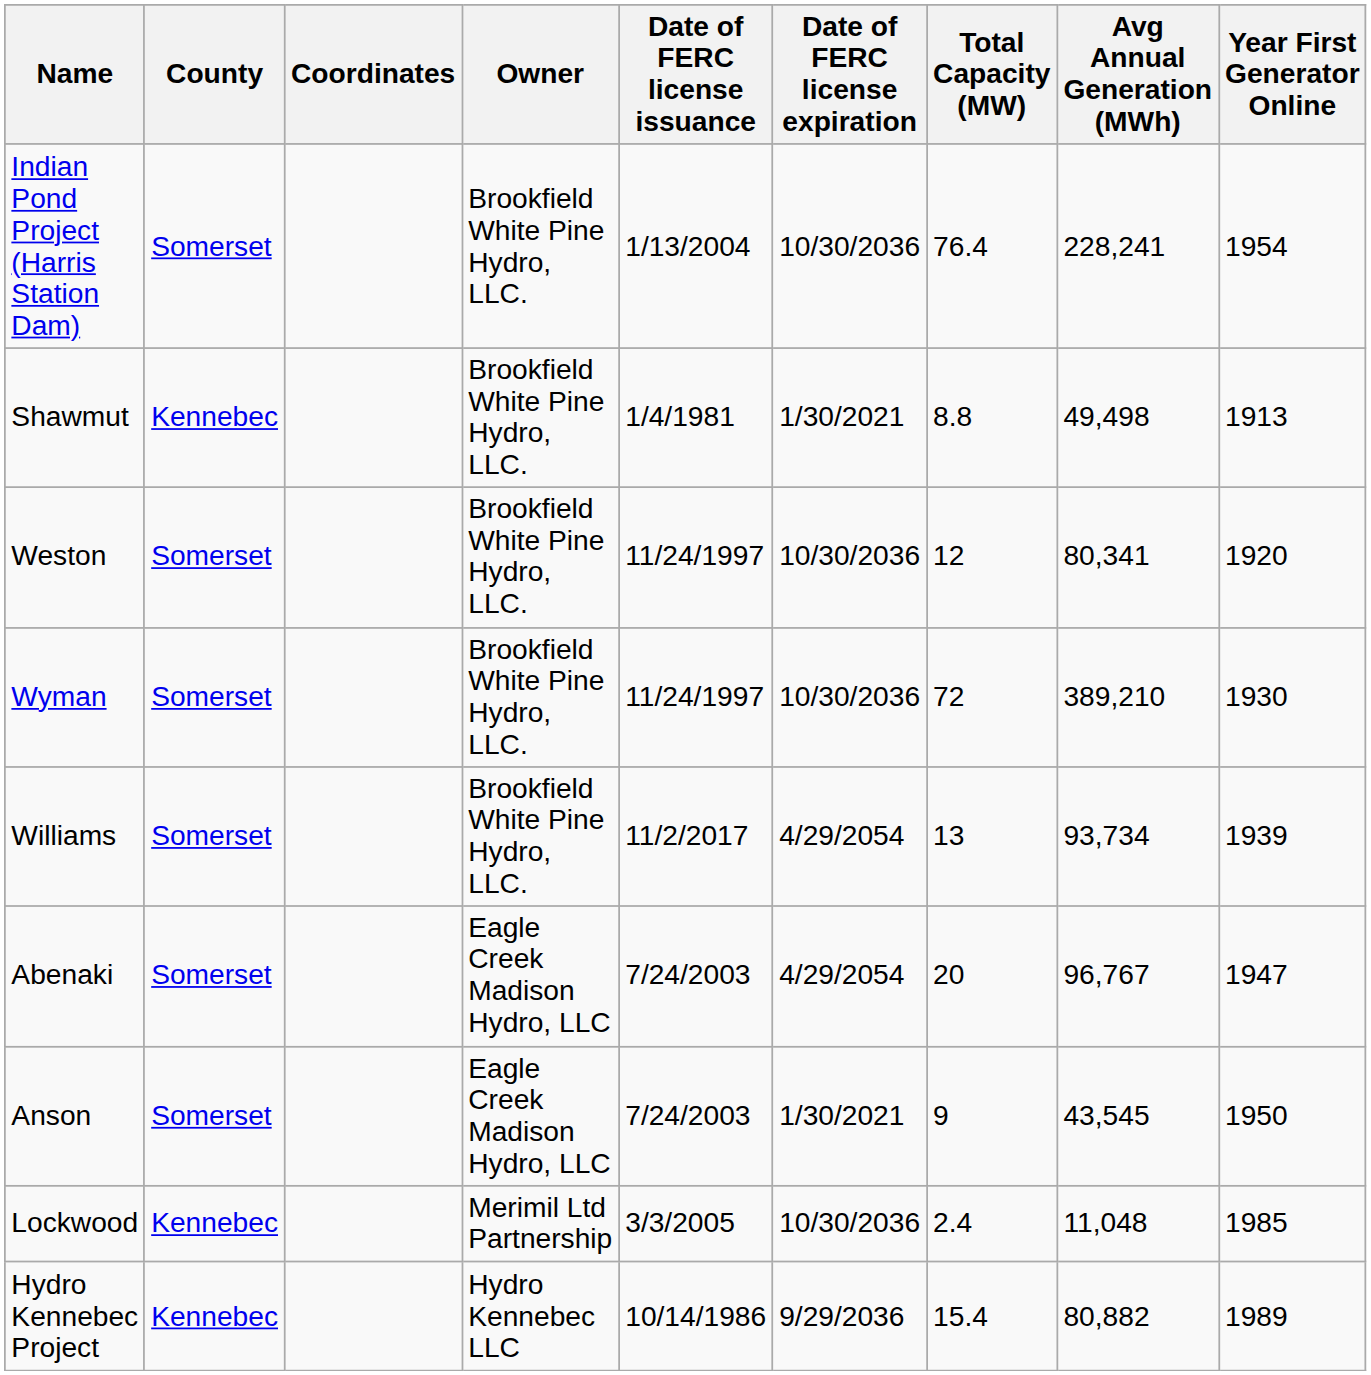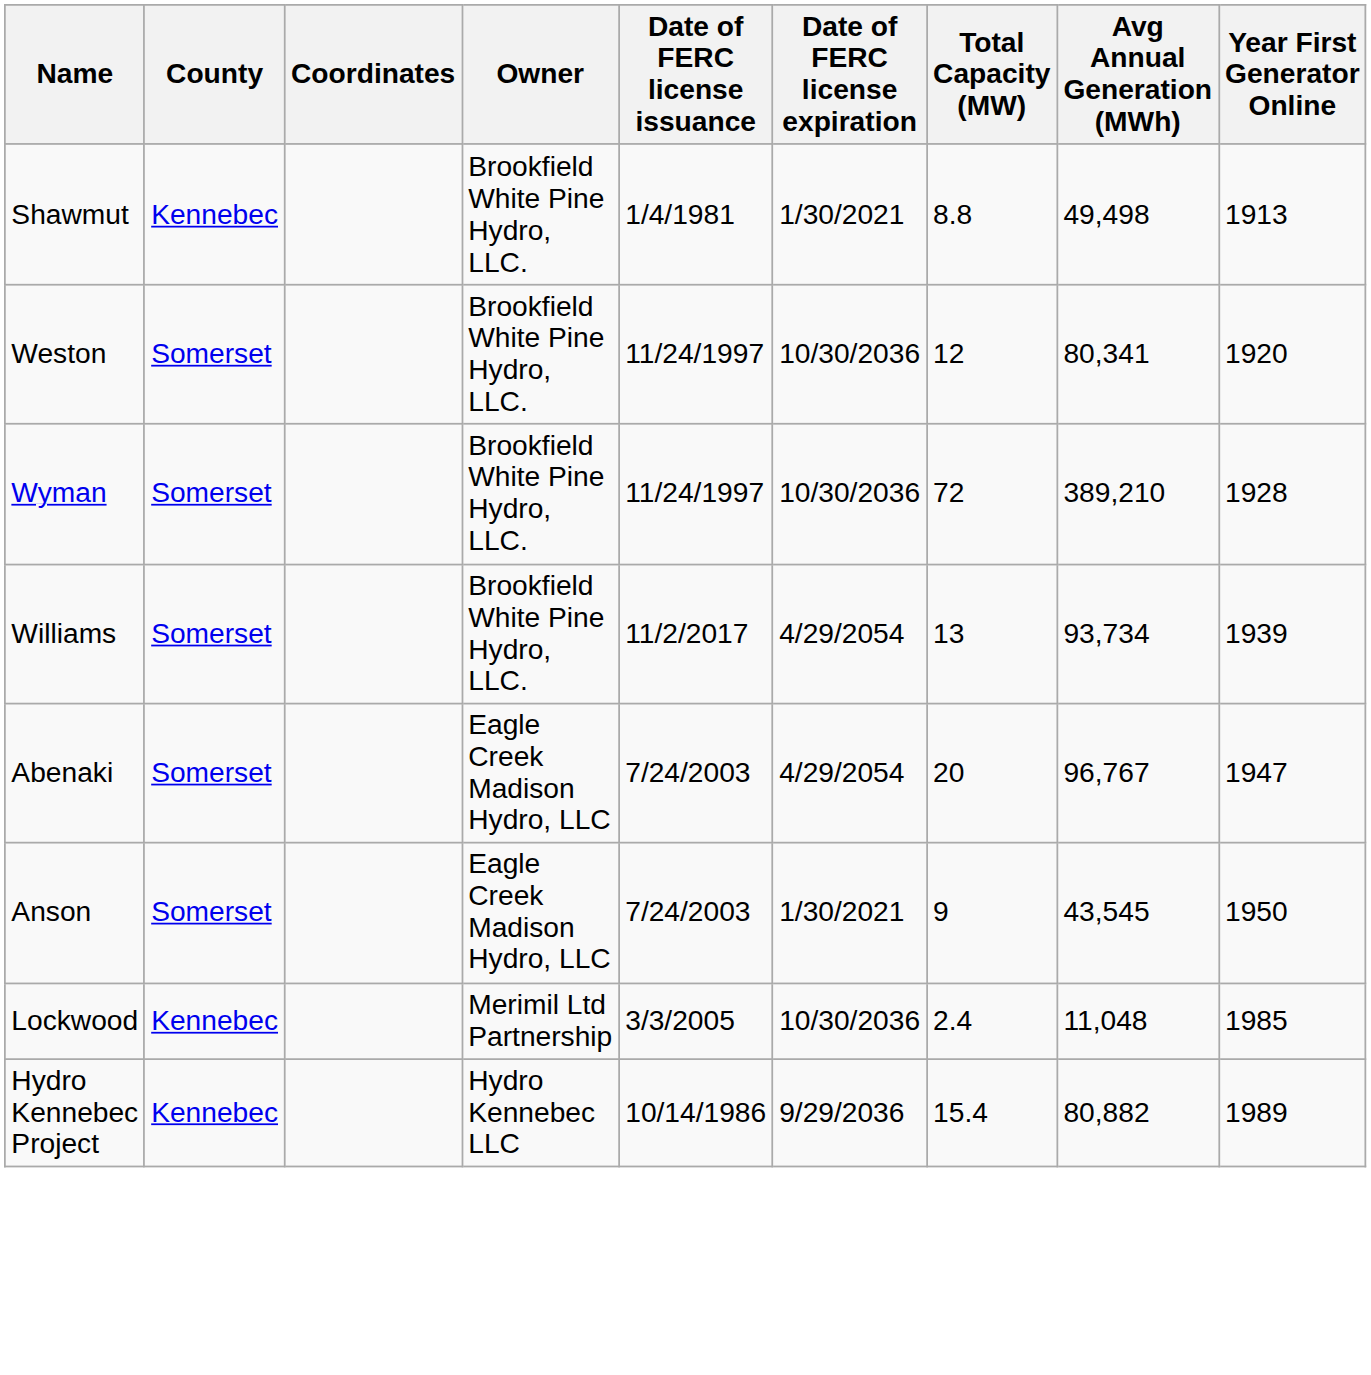 <table class="wikitable sortable">
 <tr>
 <th>Name</th>
 <th>County</th>
 <th>Coordinates</th>
 <th>Owner</th>
 <th>Date of FERC license issuance</th>
 <th>Date of FERC license expiration</th>
 <th>Total Capacity (MW)</th>
 <th>Avg Annual Generation (MWh)</th>
 <th>Year First Generator Online</th>
-</tr>
-<tr>
-<td><a href='#'>Indian Pond Project (Harris Station Dam)</a></td>
-<td><a href='#'>Somerset</a></td>
-<td></td>
-<td>Brookfield White Pine Hydro, LLC.</td>
-<td>1/13/2004</td>
-<td>10/30/2036</td>
-<td>76.4</td>
-<td>228,241</td>
-<td>1954</td>
 </tr>
 <tr>
 <td>Shawmut</td>
 <td><a href='#'>Kennebec</a></td>
 <td></td>
 <td>Brookfield White Pine Hydro, LLC.</td>
 <td>1/4/1981</td>
 <td>1/30/2021</td>
 <td>8.8</td>
 <td>49,498</td>
 <td>1913</td>
 </tr>
 <tr>
 <td>Weston</td>
 <td><a href='#'>Somerset</a></td>
 <td></td>
 <td>Brookfield White Pine Hydro, LLC.</td>
 <td>11/24/1997</td>
 <td>10/30/2036</td>
 <td>12</td>
 <td>80,341</td>
 <td>1920</td>
 </tr>
 <tr>
 <td><a href='#'>Wyman</a></td>
 <td><a href='#'>Somerset</a></td>
 <td></td>
 <td>Brookfield White Pine Hydro, LLC.</td>
 <td>11/24/1997</td>
 <td>10/30/2036</td>
 <td>72</td>
 <td>389,210</td>
-<td>1930</td>
+<td>1928</td>
 </tr>
 <tr>
 <td>Williams</td>
 <td><a href='#'>Somerset</a></td>
 <td></td>
 <td>Brookfield White Pine Hydro, LLC.</td>
 <td>11/2/2017</td>
 <td>4/29/2054</td>
 <td>13</td>
 <td>93,734</td>
 <td>1939</td>
 </tr>
 <tr>
 <td>Abenaki</td>
 <td><a href='#'>Somerset</a></td>
 <td></td>
 <td>Eagle Creek Madison Hydro, LLC</td>
 <td>7/24/2003</td>
 <td>4/29/2054</td>
 <td>20</td>
 <td>96,767</td>
 <td>1947</td>
 </tr>
 <tr>
 <td>Anson</td>
 <td><a href='#'>Somerset</a></td>
 <td></td>
 <td>Eagle Creek Madison Hydro, LLC</td>
 <td>7/24/2003</td>
 <td>1/30/2021</td>
 <td>9</td>
 <td>43,545</td>
 <td>1950</td>
 </tr>
 <tr>
 <td>Lockwood</td>
 <td><a href='#'>Kennebec</a></td>
 <td></td>
 <td>Merimil Ltd Partnership</td>
 <td>3/3/2005</td>
 <td>10/30/2036</td>
 <td>2.4</td>
 <td>11,048</td>
 <td>1985</td>
 </tr>
 <tr>
 <td>Hydro Kennebec Project</td>
 <td><a href='#'>Kennebec</a></td>
 <td></td>
 <td>Hydro Kennebec LLC</td>
 <td>10/14/1986</td>
 <td>9/29/2036</td>
 <td>15.4</td>
 <td>80,882</td>
 <td>1989</td>
 </tr>
 </table>
